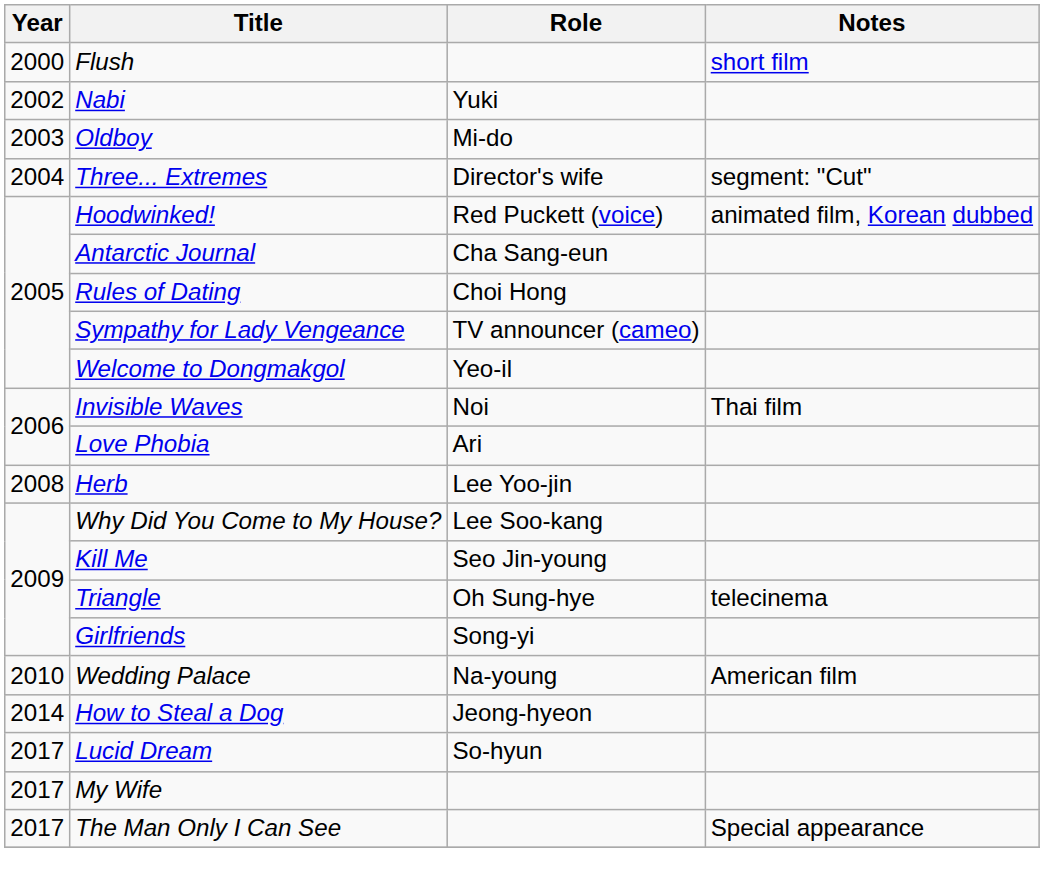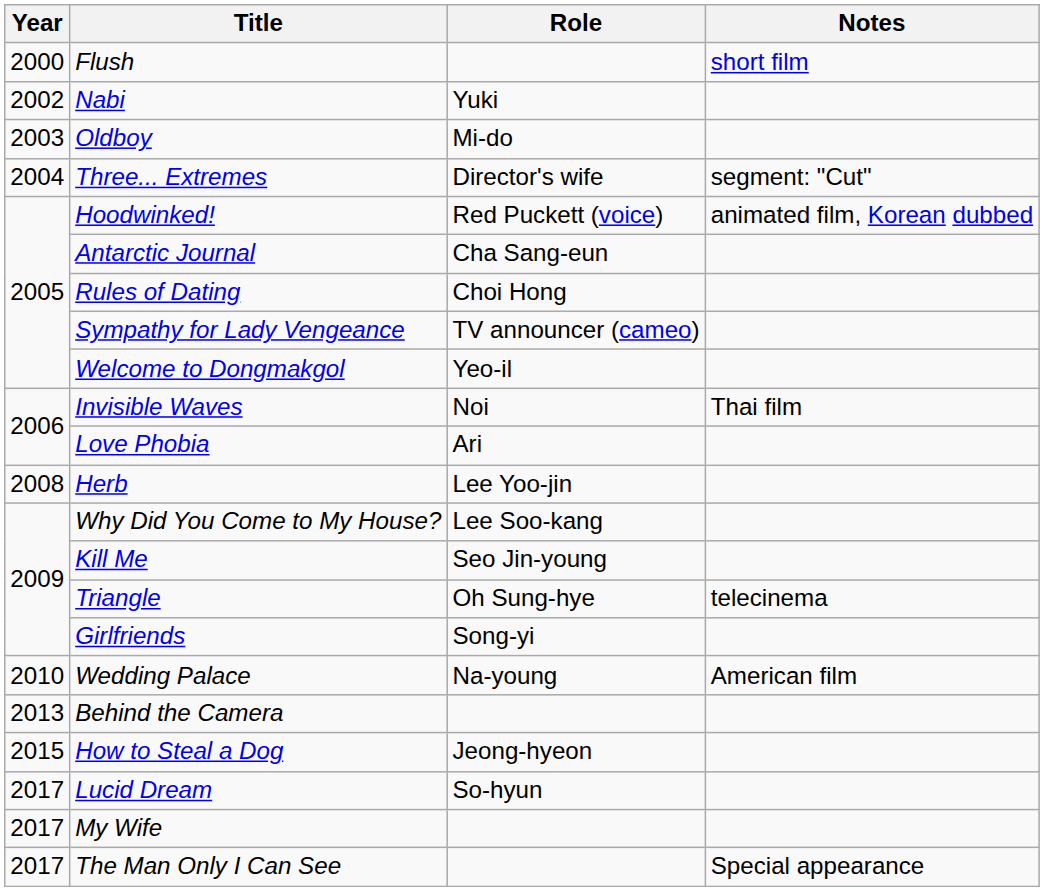 <table class="wikitable sortable">
 <tr>
 <th>Year</th>
 <th>Title</th>
 <th>Role</th>
 <th>Notes</th>
 </tr>
 <tr>
 <td>2000</td>
 <td><em>Flush</em></td>
 <td></td>
 <td><a href='#'>short film</a></td>
 </tr>
 <tr>
 <td>2002</td>
 <td><em><a href='#'>Nabi</a></em></td>
 <td>Yuki</td>
 <td></td>
 </tr>
 <tr>
 <td>2003</td>
 <td><em><a href='#'>Oldboy</a></em></td>
 <td>Mi-do</td>
 <td></td>
 </tr>
 <tr>
 <td>2004</td>
 <td><em><a href='#'>Three... Extremes</a></em></td>
 <td>Director's wife</td>
 <td>segment: "Cut"</td>
 </tr>
 <tr>
 <td rowspan=5>2005</td>
 <td><em><a href='#'>Hoodwinked!</a></em></td>
 <td>Red Puckett (<a href='#'>voice</a>)</td>
 <td>animated film, <a href='#'>Korean</a> <a href='#'>dubbed</a></td>
 </tr>
 <tr>
 <td><em><a href='#'>Antarctic Journal</a></em></td>
 <td>Cha Sang-eun</td>
 <td></td>
 </tr>
 <tr>
 <td><em><a href='#'>Rules of Dating</a></em></td>
 <td>Choi Hong</td>
 <td></td>
 </tr>
 <tr>
 <td><em><a href='#'>Sympathy for Lady Vengeance</a></em></td>
 <td>TV announcer (<a href='#'>cameo</a>)</td>
 <td></td>
 </tr>
 <tr>
 <td><em><a href='#'>Welcome to Dongmakgol</a></em></td>
 <td>Yeo-il</td>
 <td></td>
 </tr>
 <tr>
 <td rowspan=2>2006</td>
 <td><em><a href='#'>Invisible Waves</a></em></td>
 <td>Noi</td>
 <td>Thai film</td>
 </tr>
 <tr>
 <td><em><a href='#'>Love Phobia</a></em></td>
 <td>Ari</td>
 <td></td>
 </tr>
 <tr>
 <td>2008</td>
 <td><em><a href='#'>Herb</a></em></td>
 <td>Lee Yoo-jin</td>
 <td></td>
 </tr>
 <tr>
 <td rowspan=4>2009</td>
 <td><em>Why Did You Come to My House?</em></td>
 <td>Lee Soo-kang</td>
 <td></td>
 </tr>
 <tr>
 <td><em><a href='#'>Kill Me</a></em></td>
 <td>Seo Jin-young</td>
 <td></td>
 </tr>
 <tr>
 <td><em><a href='#'>Triangle</a></em></td>
 <td>Oh Sung-hye</td>
 <td>telecinema</td>
 </tr>
 <tr>
 <td><em><a href='#'>Girlfriends</a></em></td>
 <td>Song-yi</td>
 <td></td>
 </tr>
 <tr>
 <td>2010</td>
 <td><em>Wedding Palace</em></td>
 <td>Na-young</td>
 <td>American film</td>
 </tr>
 <tr>
-<td>2014</td>
+<td>2013</td>
+<td><em>Behind the Camera</em></td>
+<td></td>
+<td></td>
+</tr>
+<tr>
+<td>2015</td>
 <td><em><a href='#'>How to Steal a Dog</a></em></td>
 <td>Jeong-hyeon</td>
 <td></td>
 </tr>
 <tr>
 <td>2017</td>
 <td><em><a href='#'>Lucid Dream</a></em></td>
 <td>So-hyun</td>
 <td></td>
 </tr>
 <tr>
 <td>2017</td>
 <td><em>My Wife</em></td>
 <td></td>
 <td></td>
 </tr>
 <tr>
 <td>2017</td>
 <td><em>The Man Only I Can See</em></td>
 <td></td>
 <td>Special appearance</td>
 </tr>
 <tr>
 </tr>
 </table>
